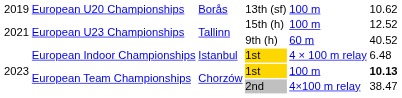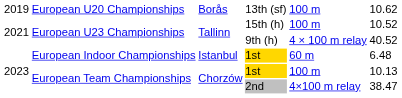 <table>
 <tr>
 <td>2019</td>
 <td><a href='#'>European U20 Championships</a></td>
 <td> <a href='#'>Borås</a></td>
 <td>13th (sf)</td>
 <td><a href='#'>100 m</a></td>
 <td>10.62</td>
 </tr>
 <tr>
 <td rowspan=2>2021</td>
 <td rowspan=2><a href='#'>European U23 Championships</a></td>
 <td rowspan=2> <a href='#'>Tallinn</a></td>
 <td>15th (h)</td>
 <td><a href='#'>100 m</a></td>
-<td>12.52</td>
+<td>10.52</td>
 </tr>
 <tr>
 <td>9th (h)</td>
-<td><a href='#'>60 m</a></td>
+<td><a href='#'>4 × 100 m relay</a></td>
 <td>40.52</td>
 </tr>
 <tr>
 <td rowspan=3>2023</td>
 <td><a href='#'>European Indoor Championships</a></td>
 <td> <a href='#'>Istanbul</a></td>
 <td bgcolor=gold>1st</td>
-<td><a href='#'>4 × 100 m relay</a></td>
+<td><a href='#'>60 m</a></td>
 <td>6.48 </td>
 </tr>
 <tr>
 <td rowspan=2><a href='#'>European Team Championships</a></td>
 <td rowspan=2> <a href='#'>Chorzów</a></td>
 <td bgcolor=gold>1st</td>
 <td><a href='#'>100 m</a></td>
-<td><strong>10.13 </strong></td>
+<td>10.13 </td>
 </tr>
 <tr>
 <td bgcolor=silver>2nd</td>
 <td><a href='#'>4×100 m relay</a></td>
 <td>38.47</td>
 </tr>
 </table>
